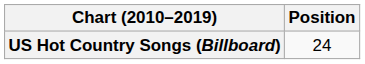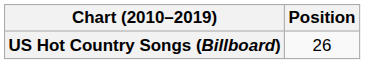 <table class="wikitable plainrowheaders" style="text-align:center">
 <tr>
 <th scope="col">Chart (2010–2019)</th>
 <th scope="col">Position</th>
 </tr>
 <tr>
 <th scope="row">US Hot Country Songs (<em>Billboard</em>)</th>
-<td>24</td>
+<td>26</td>
 </tr>
 </table>
